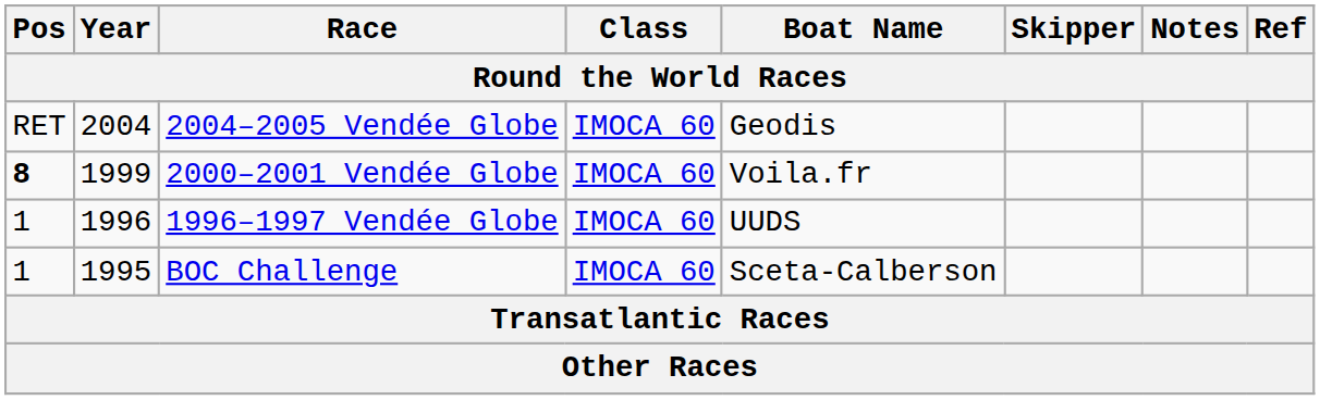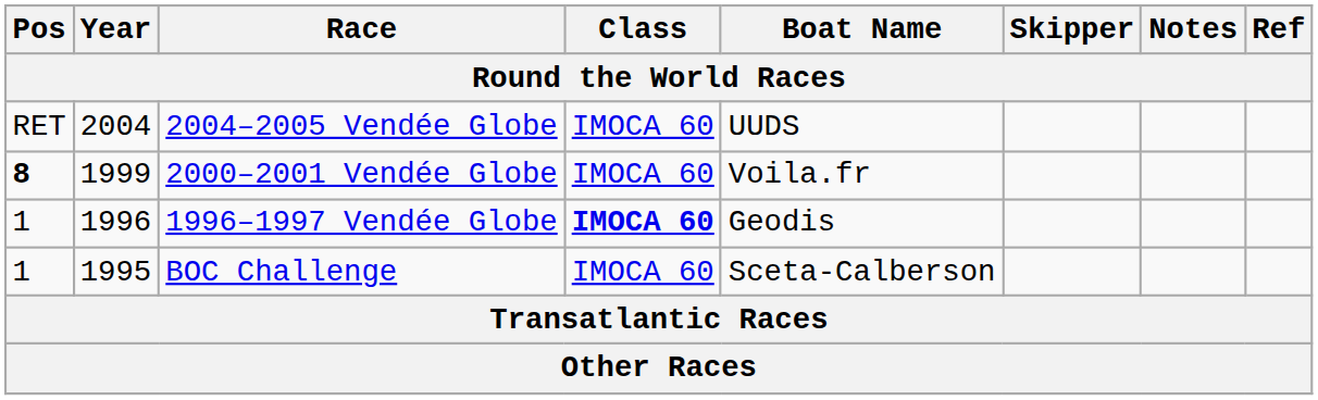 <table class="wikitable sortable">
 <tr>
 <th>Pos</th>
 <th>Year</th>
 <th>Race</th>
 <th>Class</th>
 <th>Boat Name</th>
 <th>Skipper</th>
 <th>Notes</th>
 <th>Ref</th>
 </tr>
 <tr>
 <th colspan = 8><strong>Round the World Races</strong></th>
 </tr>
 <tr>
 <td>RET</td>
 <td>2004</td>
 <td><a href='#'>2004–2005 Vendée Globe</a></td>
 <td><a href='#'>IMOCA 60</a></td>
-<td>Geodis</td>
+<td>UUDS</td>
 <td></td>
 <td></td>
 <td></td>
 </tr>
 <tr>
 <td><strong>8</strong></td>
 <td>1999</td>
 <td><a href='#'>2000–2001 Vendée Globe</a></td>
 <td><a href='#'>IMOCA 60</a></td>
 <td>Voila.fr</td>
 <td></td>
 <td></td>
 <td></td>
 </tr>
 <tr>
 <td>1</td>
 <td>1996</td>
 <td><a href='#'>1996–1997 Vendée Globe</a></td>
-<td><a href='#'>IMOCA 60</a></td>
-<td>UUDS</td>
+<td><strong><a href='#'>IMOCA 60</a></strong></td>
+<td>Geodis</td>
 <td></td>
 <td></td>
 <td></td>
 </tr>
 <tr>
 <td>1</td>
 <td>1995</td>
 <td><a href='#'>BOC Challenge</a></td>
 <td><a href='#'>IMOCA 60</a></td>
 <td>Sceta-Calberson</td>
 <td></td>
 <td></td>
 <td></td>
 </tr>
 <tr>
 <th colspan = 8><strong>Transatlantic Races</strong></th>
 </tr>
 <tr>
 <th colspan = 8><strong>Other Races</strong></th>
 </tr>
 <tr>
 </tr>
 </table>
